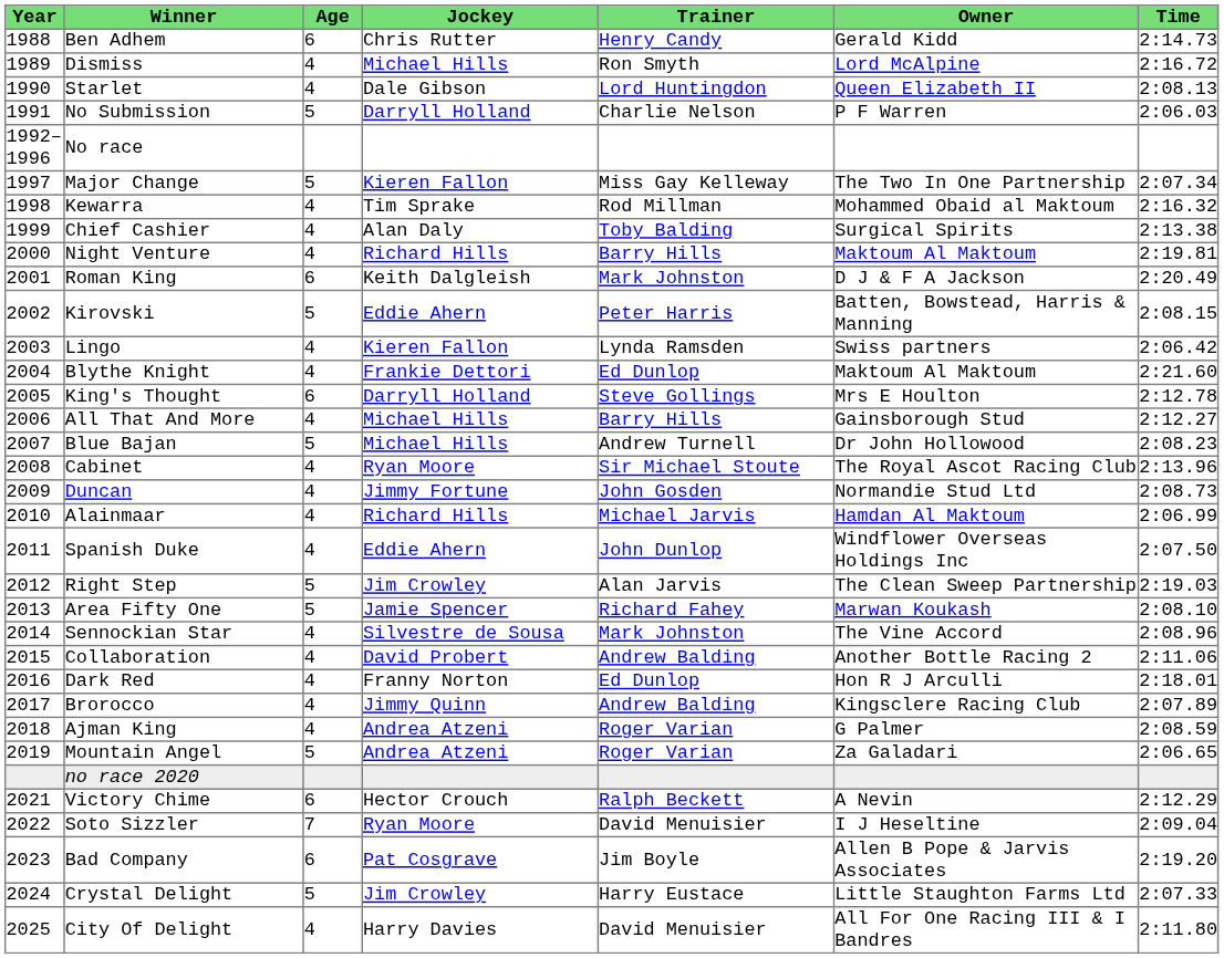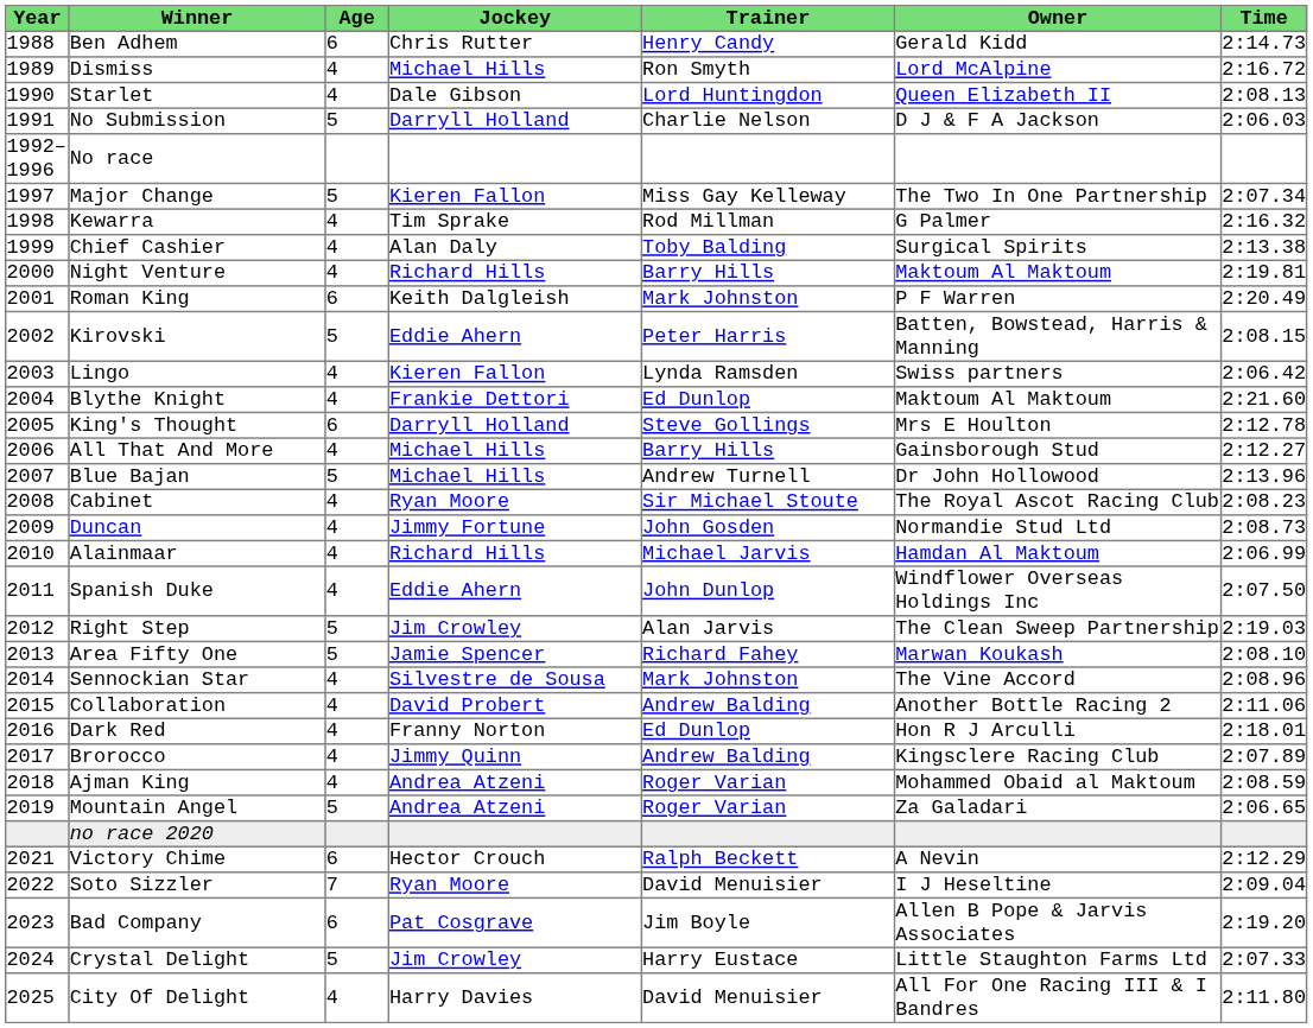 <table class = "sortable" | border="1" cellpadding="0" style="border-collapse: collapse; font-size:90%">
 <tr style="background:#7d7; text-align:center;">
 <th style="width:36px;"><strong>Year</strong><br></th>
 <th style="width:149px;"><strong>Winner</strong><br></th>
 <th style="width:36px;"><strong>Age</strong><br></th>
 <th style="width:147px;"><strong>Jockey</strong><br></th>
 <th style="width:147px;"><strong>Trainer</strong><br></th>
 <th style="width:190px;"><strong>Owner</strong><br></th>
 <th style="width:40px;"><strong>Time</strong><br></th>
 </tr>
 <tr>
 <td>1988</td>
 <td>Ben Adhem</td>
 <td>6</td>
 <td>Chris Rutter</td>
 <td><a href='#'>Henry Candy</a></td>
 <td>Gerald Kidd</td>
 <td>2:14.73</td>
 </tr>
 <tr>
 <td>1989</td>
 <td>Dismiss</td>
 <td>4</td>
 <td><a href='#'>Michael Hills</a></td>
 <td>Ron Smyth</td>
 <td><a href='#'>Lord McAlpine</a></td>
 <td>2:16.72</td>
 </tr>
 <tr>
 <td>1990</td>
 <td>Starlet</td>
 <td>4</td>
 <td>Dale Gibson</td>
 <td><a href='#'>Lord Huntingdon</a></td>
 <td><a href='#'>Queen Elizabeth II</a></td>
 <td>2:08.13</td>
 </tr>
 <tr>
 <td>1991</td>
 <td>No Submission</td>
 <td>5</td>
 <td><a href='#'>Darryll Holland</a></td>
 <td>Charlie Nelson</td>
-<td>P F Warren</td>
+<td>D J & F A Jackson</td>
 <td>2:06.03</td>
 </tr>
 <tr>
 <td>1992–1996</td>
 <td>No race</td>
 <td></td>
 <td></td>
 <td></td>
 <td></td>
 </tr>
 <tr>
 <td>1997</td>
 <td>Major Change</td>
 <td>5</td>
 <td><a href='#'>Kieren Fallon</a></td>
 <td>Miss Gay Kelleway</td>
 <td>The Two In One Partnership</td>
 <td>2:07.34</td>
 </tr>
 <tr>
 <td>1998</td>
 <td>Kewarra</td>
 <td>4</td>
 <td>Tim Sprake</td>
 <td>Rod Millman</td>
-<td>Mohammed Obaid al Maktoum</td>
+<td>G Palmer</td>
 <td>2:16.32</td>
 </tr>
 <tr>
 <td>1999</td>
 <td>Chief Cashier</td>
 <td>4</td>
 <td>Alan Daly</td>
 <td><a href='#'>Toby Balding</a></td>
 <td>Surgical Spirits</td>
 <td>2:13.38</td>
 </tr>
 <tr>
 <td>2000</td>
 <td>Night Venture</td>
 <td>4</td>
 <td><a href='#'>Richard Hills</a></td>
 <td><a href='#'>Barry Hills</a></td>
 <td><a href='#'>Maktoum Al Maktoum</a></td>
 <td>2:19.81</td>
 </tr>
 <tr>
 <td>2001</td>
 <td>Roman King</td>
 <td>6</td>
 <td>Keith Dalgleish</td>
 <td><a href='#'>Mark Johnston</a></td>
-<td>D J & F A Jackson</td>
+<td>P F Warren</td>
 <td>2:20.49</td>
 </tr>
 <tr>
 <td>2002</td>
 <td>Kirovski</td>
 <td>5</td>
 <td><a href='#'>Eddie Ahern</a></td>
 <td><a href='#'>Peter Harris</a></td>
 <td>Batten, Bowstead, Harris & Manning</td>
 <td>2:08.15</td>
 </tr>
 <tr>
 <td>2003</td>
 <td>Lingo</td>
 <td>4</td>
 <td><a href='#'>Kieren Fallon</a></td>
 <td>Lynda Ramsden</td>
 <td>Swiss partners</td>
 <td>2:06.42</td>
 </tr>
 <tr>
 <td>2004</td>
 <td>Blythe Knight</td>
 <td>4</td>
 <td><a href='#'>Frankie Dettori</a></td>
 <td><a href='#'>Ed Dunlop</a></td>
 <td>Maktoum Al Maktoum</td>
 <td>2:21.60</td>
 </tr>
 <tr>
 <td>2005</td>
 <td>King's Thought</td>
 <td>6</td>
 <td><a href='#'>Darryll Holland</a></td>
 <td><a href='#'>Steve Gollings</a></td>
 <td>Mrs E Houlton</td>
 <td>2:12.78</td>
 </tr>
 <tr>
 <td>2006</td>
 <td>All That And More</td>
 <td>4</td>
 <td><a href='#'>Michael Hills</a></td>
 <td><a href='#'>Barry Hills</a></td>
 <td>Gainsborough Stud</td>
 <td>2:12.27</td>
 </tr>
 <tr>
 <td>2007</td>
 <td>Blue Bajan</td>
 <td>5</td>
 <td><a href='#'>Michael Hills</a></td>
 <td>Andrew Turnell</td>
 <td>Dr John Hollowood</td>
-<td>2:08.23</td>
+<td>2:13.96</td>
 </tr>
 <tr>
 <td>2008</td>
 <td>Cabinet</td>
 <td>4</td>
 <td><a href='#'>Ryan Moore</a></td>
 <td><a href='#'>Sir Michael Stoute</a></td>
 <td>The Royal Ascot Racing Club</td>
-<td>2:13.96</td>
+<td>2:08.23</td>
 </tr>
 <tr>
 <td>2009</td>
 <td><a href='#'>Duncan</a></td>
 <td>4</td>
 <td><a href='#'>Jimmy Fortune</a></td>
 <td><a href='#'>John Gosden</a></td>
 <td>Normandie Stud Ltd</td>
 <td>2:08.73</td>
 </tr>
 <tr>
 <td>2010</td>
 <td>Alainmaar</td>
 <td>4</td>
 <td><a href='#'>Richard Hills</a></td>
 <td><a href='#'>Michael Jarvis</a></td>
 <td><a href='#'>Hamdan Al Maktoum</a></td>
 <td>2:06.99</td>
 </tr>
 <tr>
 <td>2011</td>
 <td>Spanish Duke</td>
 <td>4</td>
 <td><a href='#'>Eddie Ahern</a></td>
 <td><a href='#'>John Dunlop</a></td>
 <td>Windflower Overseas Holdings Inc</td>
 <td>2:07.50</td>
 </tr>
 <tr>
 <td>2012</td>
 <td>Right Step</td>
 <td>5</td>
 <td><a href='#'>Jim Crowley</a></td>
 <td>Alan Jarvis</td>
 <td>The Clean Sweep Partnership</td>
 <td>2:19.03</td>
 </tr>
 <tr>
 <td>2013</td>
 <td>Area Fifty One</td>
 <td>5</td>
 <td><a href='#'>Jamie Spencer</a></td>
 <td><a href='#'>Richard Fahey</a></td>
 <td><a href='#'>Marwan Koukash</a></td>
 <td>2:08.10</td>
 </tr>
 <tr>
 <td>2014</td>
 <td>Sennockian Star</td>
 <td>4</td>
 <td><a href='#'>Silvestre de Sousa</a></td>
 <td><a href='#'>Mark Johnston</a></td>
 <td>The Vine Accord</td>
 <td>2:08.96</td>
 </tr>
 <tr>
 <td>2015</td>
 <td>Collaboration</td>
 <td>4</td>
 <td><a href='#'>David Probert</a></td>
 <td><a href='#'>Andrew Balding</a></td>
 <td>Another Bottle Racing 2</td>
 <td>2:11.06</td>
 </tr>
 <tr>
 <td>2016</td>
 <td>Dark Red</td>
 <td>4</td>
 <td>Franny Norton</td>
 <td><a href='#'>Ed Dunlop</a></td>
 <td>Hon R J Arculli</td>
 <td>2:18.01</td>
 </tr>
 <tr>
 <td>2017</td>
 <td>Brorocco</td>
 <td>4</td>
 <td><a href='#'>Jimmy Quinn</a></td>
 <td><a href='#'>Andrew Balding</a></td>
 <td>Kingsclere Racing Club</td>
 <td>2:07.89</td>
 </tr>
 <tr>
 <td>2018</td>
 <td>Ajman King</td>
 <td>4</td>
 <td><a href='#'>Andrea Atzeni</a></td>
 <td><a href='#'>Roger Varian</a></td>
-<td>G Palmer</td>
+<td>Mohammed Obaid al Maktoum</td>
 <td>2:08.59</td>
 </tr>
 <tr>
 <td>2019</td>
 <td>Mountain Angel</td>
 <td>5</td>
 <td><a href='#'>Andrea Atzeni</a></td>
 <td><a href='#'>Roger Varian</a></td>
 <td>Za Galadari</td>
 <td>2:06.65</td>
 </tr>
 <tr bgcolor="#eeeeee">
 <td data-sort-value="2020"></td>
 <td><em>no race 2020</em> </td>
 <td></td>
 <td></td>
 <td></td>
 <td></td>
 <td></td>
 </tr>
 <tr>
 <td>2021</td>
 <td>Victory Chime</td>
 <td>6</td>
 <td>Hector Crouch</td>
 <td><a href='#'>Ralph Beckett</a></td>
 <td>A Nevin</td>
 <td>2:12.29</td>
 </tr>
 <tr>
 <td>2022</td>
 <td>Soto Sizzler</td>
 <td>7</td>
 <td><a href='#'>Ryan Moore</a></td>
 <td>David Menuisier</td>
 <td>I J Heseltine</td>
 <td>2:09.04</td>
 </tr>
 <tr>
 <td>2023</td>
 <td>Bad Company</td>
 <td>6</td>
 <td><a href='#'>Pat Cosgrave</a></td>
 <td>Jim Boyle</td>
 <td>Allen B Pope & Jarvis Associates</td>
 <td>2:19.20</td>
 </tr>
 <tr>
 <td>2024</td>
 <td>Crystal Delight</td>
 <td>5</td>
 <td><a href='#'>Jim Crowley</a></td>
 <td>Harry Eustace</td>
 <td>Little Staughton Farms Ltd</td>
 <td>2:07.33</td>
 </tr>
 <tr>
 <td>2025</td>
 <td>City Of Delight</td>
 <td>4</td>
 <td>Harry Davies</td>
 <td>David Menuisier</td>
 <td>All For One Racing III & I Bandres</td>
 <td>2:11.80</td>
 </tr>
 </table>
